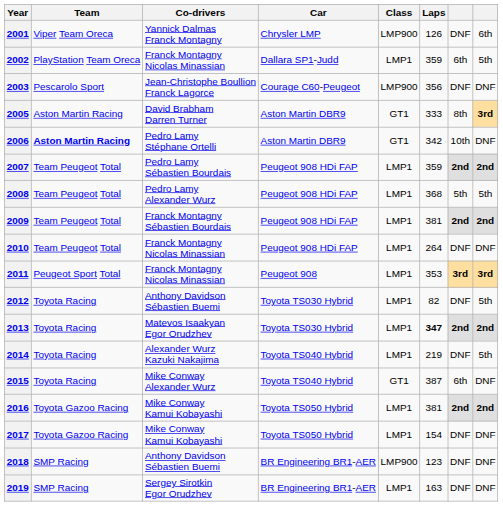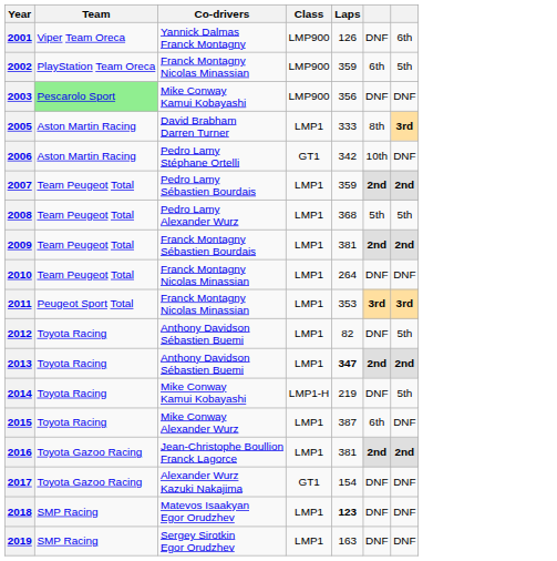 <table class="wikitable" style="text-align:center; font-size:90%">
 <tr>
 <th>Year</th>
 <th>Team</th>
 <th>Co-drivers</th>
-<th>Car</th>
 <th>Class</th>
 <th>Laps</th>
 <th></th>
 <th></th>
 </tr>
 <tr>
 <th><a href='#'>2001</a></th>
 <td align="left"> <a href='#'>Viper</a> <a href='#'>Team Oreca</a></td>
 <td align="left"> <a href='#'>Yannick Dalmas</a><br> <a href='#'>Franck Montagny</a></td>
-<td align="left"><a href='#'>Chrysler LMP</a></td>
 <td>LMP900</td>
 <td>126</td>
 <td>DNF</td>
 <td>6th</td>
 </tr>
 <tr>
 <th><a href='#'>2002</a></th>
 <td align="left" nowrap> <a href='#'>PlayStation</a> <a href='#'>Team Oreca</a></td>
 <td align="left"> <a href='#'>Franck Montagny</a><br> <a href='#'>Nicolas Minassian</a></td>
-<td align="left"><a href='#'>Dallara SP1</a>-<a href='#'>Judd</a></td>
-<td>LMP1</td>
+<td>LMP900</td>
 <td>359</td>
 <td>6th</td>
 <td>5th</td>
 </tr>
 <tr>
 <th><a href='#'>2003</a></th>
-<td align="left"> <a href='#'>Pescarolo Sport</a></td>
-<td align="left" nowrap> <a href='#'>Jean-Christophe Boullion</a><br> <a href='#'>Franck Lagorce</a></td>
-<td align="left"><a href='#'>Courage C60</a>-<a href='#'>Peugeot</a></td>
+<td align="left" style="background: lightgreen;"> <a href='#'>Pescarolo Sport</a></td>
+<td align="left"> <a href='#'>Mike Conway</a><br> <a href='#'>Kamui Kobayashi</a></td>
 <td>LMP900</td>
 <td>356</td>
 <td>DNF</td>
 <td>DNF</td>
 </tr>
 <tr>
 <th><a href='#'>2005</a></th>
 <td align="left"> <a href='#'>Aston Martin Racing</a></td>
 <td align="left"> <a href='#'>David Brabham</a><br> <a href='#'>Darren Turner</a></td>
-<td align="left"><a href='#'>Aston Martin DBR9</a></td>
-<td>GT1</td>
+<td>LMP1</td>
 <td>333</td>
 <td>8th</td>
 <td style="background:#FFDF9F;"><strong>3rd</strong></td>
 </tr>
 <tr>
 <th><a href='#'>2006</a></th>
-<td align="left"><strong> <a href='#'>Aston Martin Racing</a></strong></td>
+<td align="left"> <a href='#'>Aston Martin Racing</a></td>
 <td align="left"> <a href='#'>Pedro Lamy</a><br> <a href='#'>Stéphane Ortelli</a></td>
-<td align="left"><a href='#'>Aston Martin DBR9</a></td>
 <td>GT1</td>
 <td>342</td>
 <td>10th</td>
 <td>DNF</td>
 </tr>
 <tr>
 <th><a href='#'>2007</a></th>
 <td align="left"> <a href='#'>Team Peugeot</a> <a href='#'>Total</a></td>
 <td align="left"> <a href='#'>Pedro Lamy</a><br> <a href='#'>Sébastien Bourdais</a></td>
-<td align="left"><a href='#'>Peugeot 908 HDi FAP</a></td>
 <td>LMP1</td>
 <td>359</td>
 <td style="background:#DFDFDF;"><strong>2nd</strong></td>
 <td style="background:#DFDFDF;"><strong>2nd</strong></td>
 </tr>
 <tr>
 <th><a href='#'>2008</a></th>
 <td align="left"> <a href='#'>Team Peugeot</a> <a href='#'>Total</a></td>
 <td align="left"> <a href='#'>Pedro Lamy</a><br> <a href='#'>Alexander Wurz</a></td>
-<td align="left"><a href='#'>Peugeot 908 HDi FAP</a></td>
 <td>LMP1</td>
 <td>368</td>
 <td>5th</td>
 <td>5th</td>
 </tr>
 <tr>
 <th><a href='#'>2009</a></th>
 <td align="left"> <a href='#'>Team Peugeot</a> <a href='#'>Total</a></td>
 <td align="left"> <a href='#'>Franck Montagny</a><br> <a href='#'>Sébastien Bourdais</a></td>
-<td align="left"><a href='#'>Peugeot 908 HDi FAP</a></td>
 <td>LMP1</td>
 <td>381</td>
 <td style="background:#DFDFDF;"><strong>2nd</strong></td>
 <td style="background:#DFDFDF;"><strong>2nd</strong></td>
 </tr>
 <tr>
 <th><a href='#'>2010</a></th>
 <td align="left"> <a href='#'>Team Peugeot</a> <a href='#'>Total</a></td>
 <td align="left"> <a href='#'>Franck Montagny</a><br> <a href='#'>Nicolas Minassian</a></td>
-<td align="left"><a href='#'>Peugeot 908 HDi FAP</a></td>
 <td>LMP1</td>
 <td>264</td>
 <td>DNF</td>
 <td>DNF</td>
 </tr>
 <tr>
 <th><a href='#'>2011</a></th>
 <td align="left"> <a href='#'>Peugeot Sport</a> <a href='#'>Total</a></td>
 <td align="left"> <a href='#'>Franck Montagny</a><br> <a href='#'>Nicolas Minassian</a></td>
-<td align="left"><a href='#'>Peugeot 908</a></td>
 <td>LMP1</td>
 <td>353</td>
 <td style="background:#FFDF9F;"><strong>3rd</strong></td>
 <td style="background:#FFDF9F;"><strong>3rd</strong></td>
 </tr>
 <tr>
 <th><a href='#'>2012</a></th>
 <td align="left"> <a href='#'>Toyota Racing</a></td>
 <td align="left"> <a href='#'>Anthony Davidson</a><br> <a href='#'>Sébastien Buemi</a></td>
-<td align="left"><a href='#'>Toyota TS030 Hybrid</a></td>
 <td>LMP1</td>
 <td>82</td>
 <td>DNF</td>
 <td>5th</td>
 </tr>
 <tr>
 <th><a href='#'>2013</a></th>
 <td align="left"> <a href='#'>Toyota Racing</a></td>
-<td align="left"> <a href='#'>Matevos Isaakyan</a><br> <a href='#'>Egor Orudzhev</a></td>
-<td align="left"><a href='#'>Toyota TS030 Hybrid</a></td>
+<td align="left"> <a href='#'>Anthony Davidson</a><br> <a href='#'>Sébastien Buemi</a></td>
 <td>LMP1</td>
 <td><strong>347</strong></td>
 <td style="background:#DFDFDF;"><strong>2nd</strong></td>
 <td style="background:#DFDFDF;"><strong>2nd</strong></td>
 </tr>
 <tr>
 <th><a href='#'>2014</a></th>
 <td align="left"> <a href='#'>Toyota Racing</a></td>
-<td align="left"> <a href='#'>Alexander Wurz</a><br> <a href='#'>Kazuki Nakajima</a></td>
-<td align="left"><a href='#'>Toyota TS040 Hybrid</a></td>
-<td>LMP1</td>
+<td align="left"> <a href='#'>Mike Conway</a><br> <a href='#'>Kamui Kobayashi</a></td>
+<td>LMP1-H</td>
 <td>219</td>
 <td>DNF</td>
 <td>5th</td>
 </tr>
 <tr>
 <th><a href='#'>2015</a></th>
 <td align="left"> <a href='#'>Toyota Racing</a></td>
 <td align="left"> <a href='#'>Mike Conway</a><br> <a href='#'>Alexander Wurz</a></td>
-<td align="left"><a href='#'>Toyota TS040 Hybrid</a></td>
-<td>GT1</td>
+<td>LMP1</td>
 <td>387</td>
 <td>6th</td>
 <td>DNF</td>
 </tr>
 <tr>
 <th><a href='#'>2016</a></th>
 <td align="left"> <a href='#'>Toyota Gazoo Racing</a></td>
-<td align="left"> <a href='#'>Mike Conway</a><br> <a href='#'>Kamui Kobayashi</a></td>
-<td align="left"><a href='#'>Toyota TS050 Hybrid</a></td>
+<td align="left" nowrap> <a href='#'>Jean-Christophe Boullion</a><br> <a href='#'>Franck Lagorce</a></td>
 <td>LMP1</td>
 <td>381</td>
 <td style="background:#DFDFDF;"><strong>2nd</strong></td>
 <td style="background:#DFDFDF;"><strong>2nd</strong></td>
 </tr>
 <tr>
 <th><a href='#'>2017</a></th>
 <td align="left"> <a href='#'>Toyota Gazoo Racing</a></td>
-<td align="left"> <a href='#'>Mike Conway</a><br> <a href='#'>Kamui Kobayashi</a></td>
-<td align="left"><a href='#'>Toyota TS050 Hybrid</a></td>
-<td>LMP1</td>
+<td align="left"> <a href='#'>Alexander Wurz</a><br> <a href='#'>Kazuki Nakajima</a></td>
+<td>GT1</td>
 <td>154</td>
 <td>DNF</td>
 <td>DNF</td>
 </tr>
 <tr>
 <th><a href='#'>2018</a></th>
 <td align="left"> <a href='#'>SMP Racing</a></td>
-<td align="left"> <a href='#'>Anthony Davidson</a><br> <a href='#'>Sébastien Buemi</a></td>
-<td align="left"><a href='#'>BR Engineering BR1</a>-<a href='#'>AER</a></td>
-<td>LMP900</td>
-<td>123</td>
+<td align="left"> <a href='#'>Matevos Isaakyan</a><br> <a href='#'>Egor Orudzhev</a></td>
+<td>LMP1</td>
+<td><strong>123</strong></td>
 <td>DNF</td>
 <td>DNF</td>
 </tr>
 <tr>
 <th><a href='#'>2019</a></th>
 <td align="left"> <a href='#'>SMP Racing</a></td>
 <td align="left"> <a href='#'>Sergey Sirotkin</a><br> <a href='#'>Egor Orudzhev</a></td>
-<td align="left" nowrap><a href='#'>BR Engineering BR1</a>-<a href='#'>AER</a></td>
 <td>LMP1</td>
 <td>163</td>
 <td>DNF</td>
 <td>DNF</td>
 </tr>
 </table>
